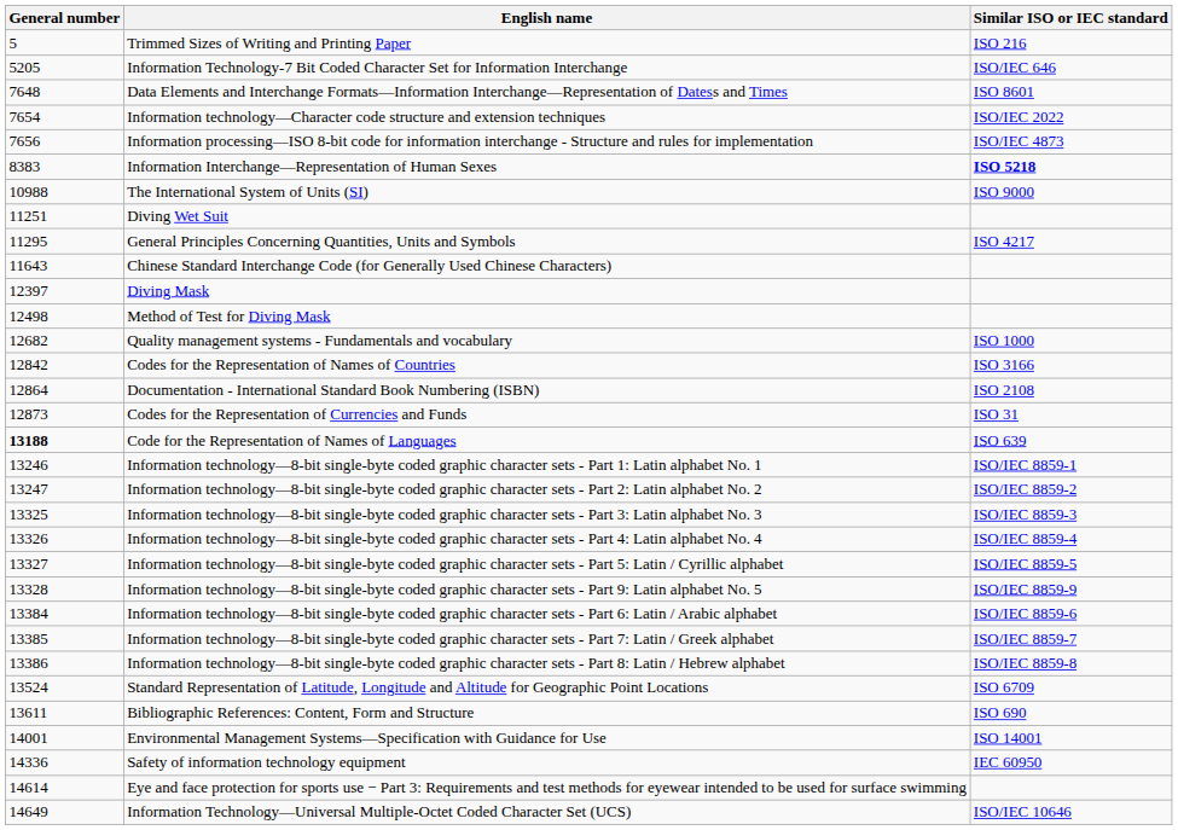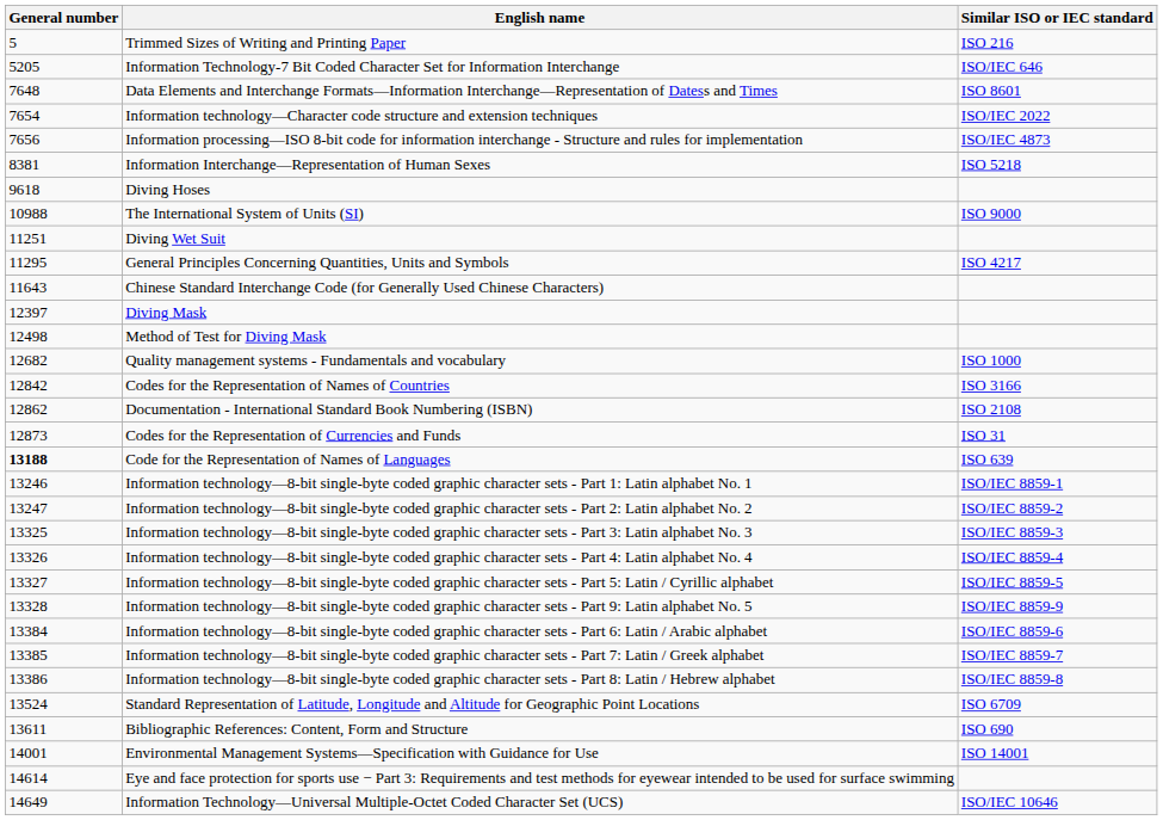 <table class="wikitable">
 <tr>
 <th>General number</th>
 <th>English name</th>
 <th>Similar ISO or IEC standard</th>
 </tr>
 <tr>
 <td>5</td>
 <td>Trimmed Sizes of Writing and Printing <a href='#'>Paper</a></td>
 <td><a href='#'>ISO 216</a></td>
 </tr>
 <tr>
 <td>5205</td>
 <td>Information Technology-7 Bit Coded Character Set for Information Interchange</td>
 <td><a href='#'>ISO/IEC 646</a></td>
 </tr>
 <tr>
 <td>7648</td>
 <td>Data Elements and Interchange Formats—Information Interchange—Representation of <a href='#'>Dates</a>s and <a href='#'>Times</a></td>
 <td><a href='#'>ISO 8601</a></td>
 </tr>
 <tr>
 <td>7654</td>
 <td>Information technology—Character code structure and extension techniques</td>
 <td><a href='#'>ISO/IEC 2022</a></td>
 </tr>
 <tr>
 <td>7656</td>
 <td>Information processing—ISO 8-bit code for information interchange - Structure and rules for implementation</td>
 <td><a href='#'>ISO/IEC 4873</a></td>
 </tr>
 <tr>
-<td>8383</td>
+<td>8381</td>
 <td>Information Interchange—Representation of Human Sexes</td>
-<td><strong><a href='#'>ISO 5218</a></strong></td>
+<td><a href='#'>ISO 5218</a></td>
+</tr>
+<tr>
+<td>9618</td>
+<td>Diving Hoses</td>
+<td></td>
 </tr>
 <tr>
 <td>10988</td>
 <td>The International System of Units (<a href='#'>SI</a>)</td>
 <td><a href='#'>ISO 9000</a></td>
 </tr>
 <tr>
 <td>11251</td>
 <td>Diving <a href='#'>Wet Suit</a></td>
 <td></td>
 </tr>
 <tr>
 <td>11295</td>
 <td>General Principles Concerning Quantities, Units and Symbols</td>
 <td><a href='#'>ISO 4217</a></td>
 </tr>
 <tr>
 <td>11643</td>
 <td>Chinese Standard Interchange Code (for Generally Used Chinese Characters)</td>
 <td></td>
 </tr>
 <tr>
 <td>12397</td>
 <td><a href='#'>Diving Mask</a></td>
 <td></td>
 </tr>
 <tr>
 <td>12498</td>
 <td>Method of Test for <a href='#'>Diving Mask</a></td>
 <td></td>
 </tr>
 <tr>
 <td>12682</td>
 <td>Quality management systems - Fundamentals and vocabulary</td>
 <td><a href='#'>ISO 1000</a></td>
 </tr>
 <tr>
 <td>12842</td>
 <td>Codes for the Representation of Names of <a href='#'>Countries</a></td>
 <td><a href='#'>ISO 3166</a></td>
 </tr>
 <tr>
-<td>12864</td>
+<td>12862</td>
 <td>Documentation - International Standard Book Numbering (ISBN)</td>
 <td><a href='#'>ISO 2108</a></td>
 </tr>
 <tr>
 <td>12873</td>
 <td>Codes for the Representation of <a href='#'>Currencies</a> and Funds</td>
 <td><a href='#'>ISO 31</a></td>
 </tr>
 <tr>
 <td><strong>13188</strong></td>
 <td>Code for the Representation of Names of <a href='#'>Languages</a></td>
 <td><a href='#'>ISO 639</a></td>
 </tr>
 <tr>
 <td>13246</td>
 <td>Information technology—8-bit single-byte coded graphic character sets - Part 1: Latin alphabet No. 1</td>
 <td><a href='#'>ISO/IEC 8859-1</a></td>
 </tr>
 <tr>
 <td>13247</td>
 <td>Information technology—8-bit single-byte coded graphic character sets - Part 2: Latin alphabet No. 2</td>
 <td><a href='#'>ISO/IEC 8859-2</a></td>
 </tr>
 <tr>
 <td>13325</td>
 <td>Information technology—8-bit single-byte coded graphic character sets - Part 3: Latin alphabet No. 3</td>
 <td><a href='#'>ISO/IEC 8859-3</a></td>
 </tr>
 <tr>
 <td>13326</td>
 <td>Information technology—8-bit single-byte coded graphic character sets - Part 4: Latin alphabet No. 4</td>
 <td><a href='#'>ISO/IEC 8859-4</a></td>
 </tr>
 <tr>
 <td>13327</td>
 <td>Information technology—8-bit single-byte coded graphic character sets - Part 5: Latin / Cyrillic alphabet</td>
 <td><a href='#'>ISO/IEC 8859-5</a></td>
 </tr>
 <tr>
 <td>13328</td>
 <td>Information technology—8-bit single-byte coded graphic character sets - Part 9: Latin alphabet No. 5</td>
 <td><a href='#'>ISO/IEC 8859-9</a></td>
 </tr>
 <tr>
 <td>13384</td>
 <td>Information technology—8-bit single-byte coded graphic character sets - Part 6: Latin / Arabic alphabet</td>
 <td><a href='#'>ISO/IEC 8859-6</a></td>
 </tr>
 <tr>
 <td>13385</td>
 <td>Information technology—8-bit single-byte coded graphic character sets - Part 7: Latin / Greek alphabet</td>
 <td><a href='#'>ISO/IEC 8859-7</a></td>
 </tr>
 <tr>
 <td>13386</td>
 <td>Information technology—8-bit single-byte coded graphic character sets - Part 8: Latin / Hebrew alphabet</td>
 <td><a href='#'>ISO/IEC 8859-8</a></td>
 </tr>
 <tr>
 <td>13524</td>
 <td>Standard Representation of <a href='#'>Latitude</a>, <a href='#'>Longitude</a> and <a href='#'>Altitude</a> for Geographic Point Locations</td>
 <td><a href='#'>ISO 6709</a></td>
 </tr>
 <tr>
 <td>13611</td>
 <td>Bibliographic References: Content, Form and Structure</td>
 <td><a href='#'>ISO 690</a></td>
 </tr>
 <tr>
 <td>14001</td>
 <td>Environmental Management Systems—Specification with Guidance for Use</td>
 <td><a href='#'>ISO 14001</a></td>
 </tr>
 <tr>
-<td>14336</td>
-<td>Safety of information technology equipment</td>
-<td><a href='#'>IEC 60950</a></td>
-</tr>
-<tr>
 <td>14614</td>
 <td>Eye and face protection for sports use − Part 3: Requirements and test methods for eyewear intended to be used for surface swimming</td>
 <td></td>
 </tr>
 <tr>
 <td>14649</td>
 <td>Information Technology—Universal Multiple-Octet Coded Character Set (UCS)</td>
 <td><a href='#'>ISO/IEC 10646</a></td>
 </tr>
 </table>
